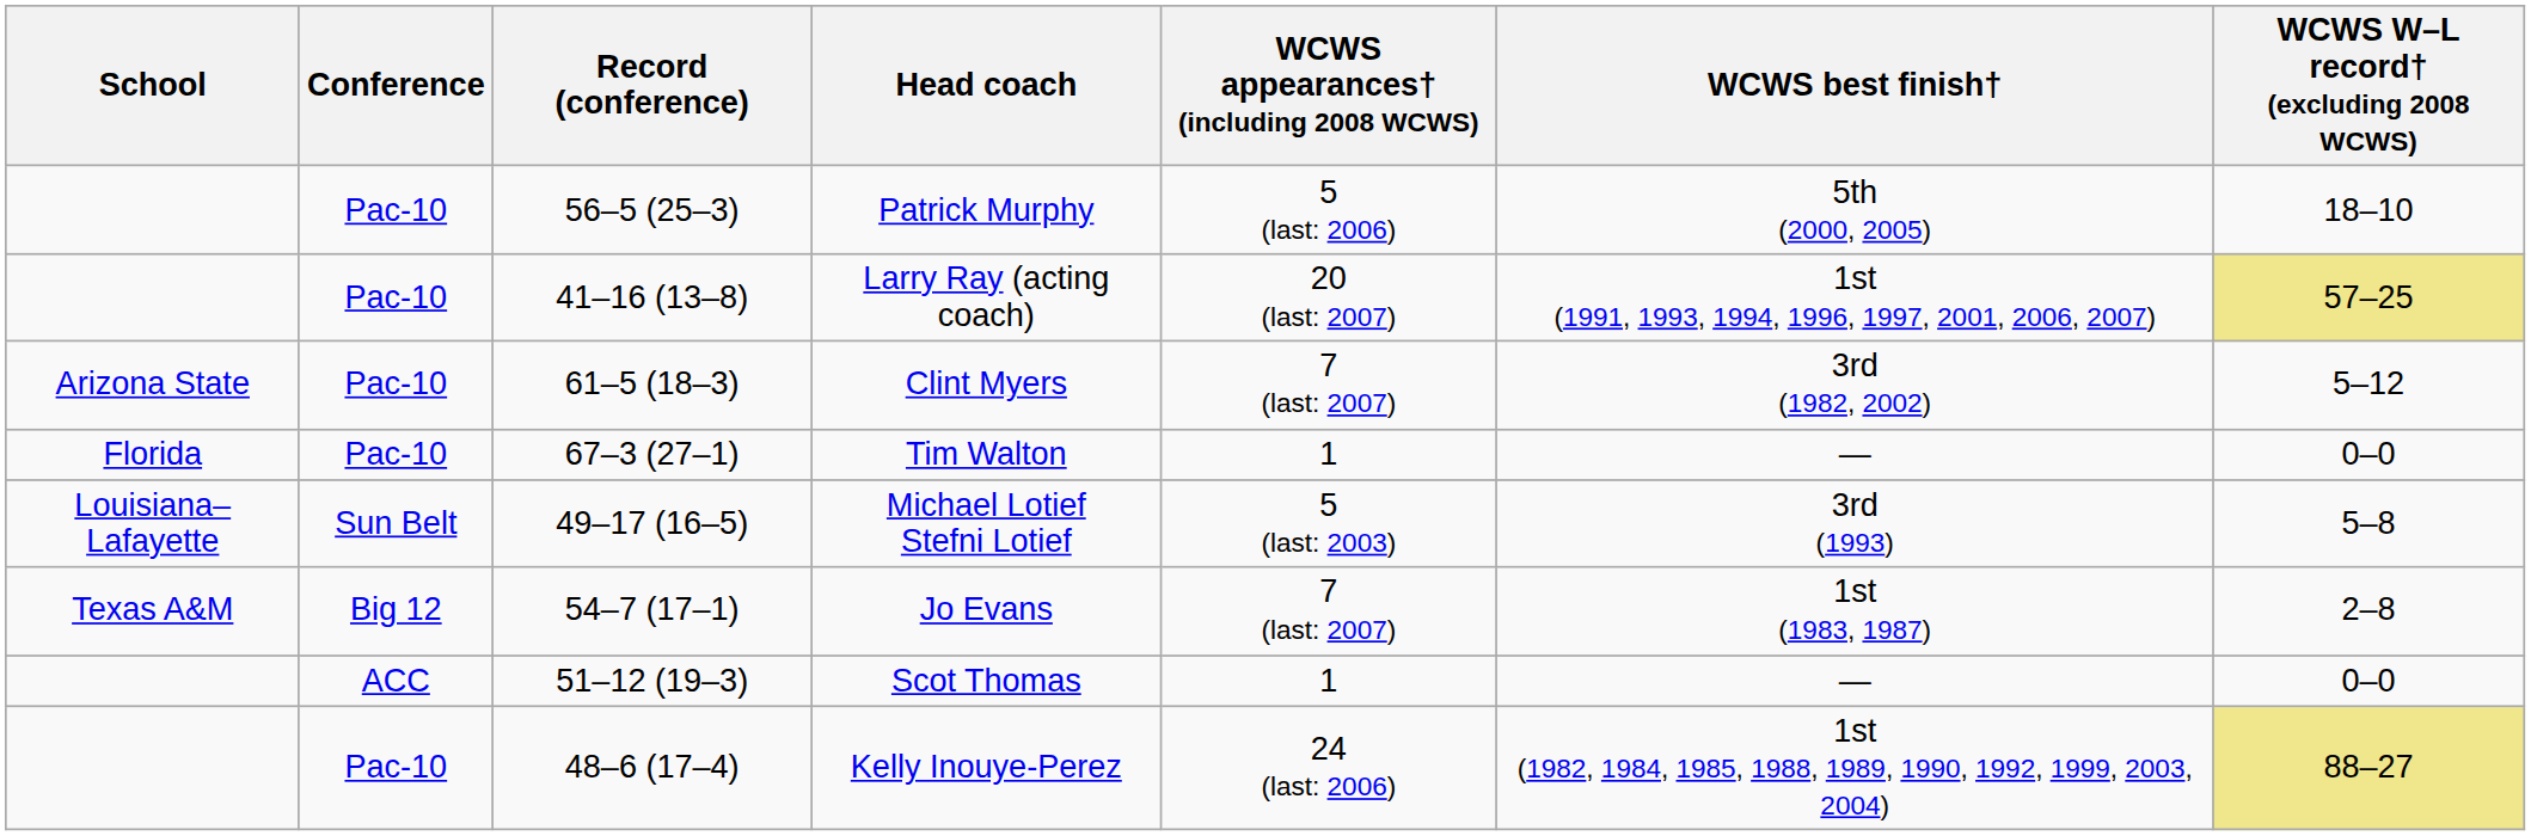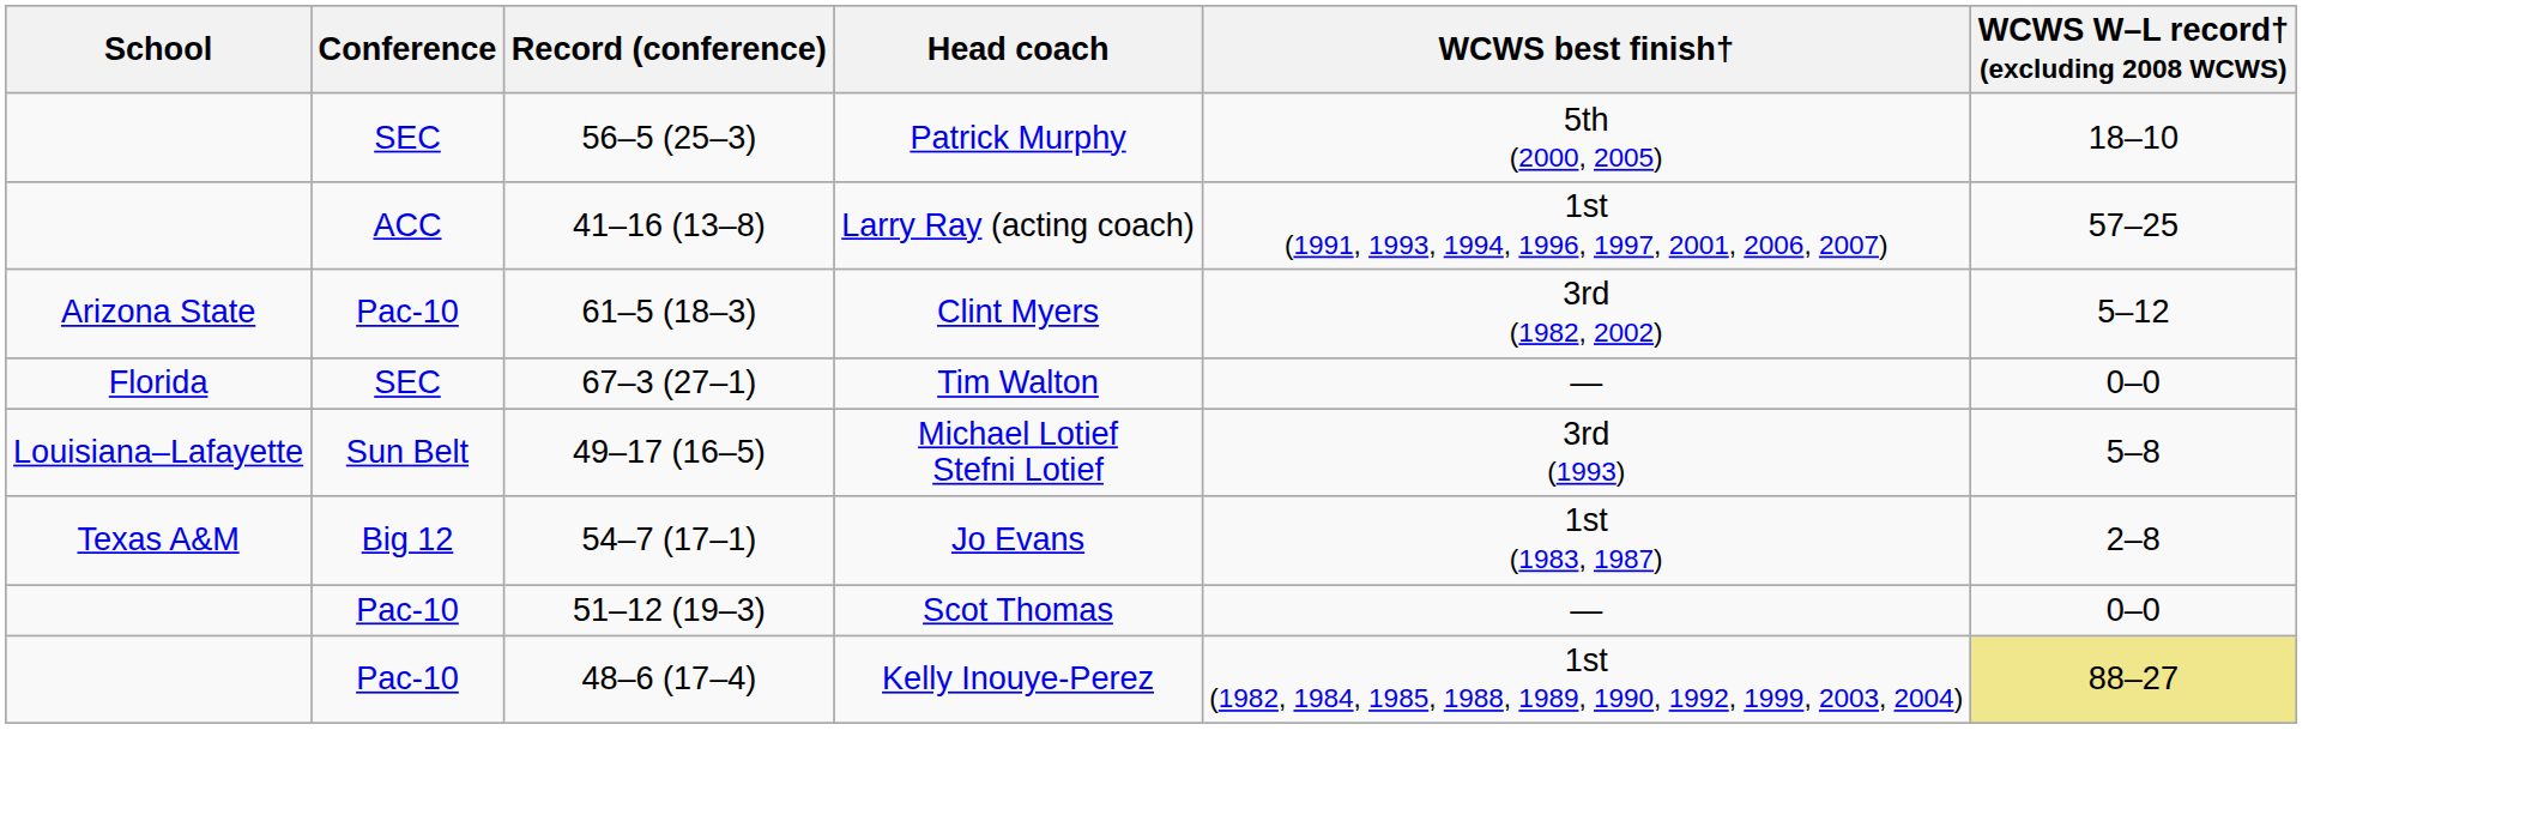 <table class="wikitable">
 <tr>
 <th>School</th>
 <th>Conference</th>
 <th>Record (conference)</th>
 <th>Head coach</th>
-<th>WCWS appearances†<br><small> (including 2008 WCWS) </small></th>
 <th>WCWS best finish†</th>
 <th>WCWS W–L record†<br><small> (excluding 2008 WCWS) </small></th>
 </tr>
 <tr align=center>
 <td></td>
-<td><a href='#'>Pac-10</a></td>
+<td><a href='#'>SEC</a></td>
 <td>56–5 (25–3)</td>
 <td><a href='#'>Patrick Murphy</a></td>
-<td>5 <br><small>(last: <a href='#'>2006</a>)</small></td>
 <td>5th <br><small>(<a href='#'>2000</a>, <a href='#'>2005</a>)</small></td>
 <td>18–10</td>
 </tr>
 <tr align=center>
 <td></td>
-<td><a href='#'>Pac-10</a></td>
+<td><a href='#'>ACC</a></td>
 <td>41–16 (13–8)</td>
 <td><a href='#'>Larry Ray</a> (acting coach)</td>
-<td>20 <br><small>(last: <a href='#'>2007</a>)</small></td>
 <td>1st<br><small>(<a href='#'>1991</a>, <a href='#'>1993</a>, <a href='#'>1994</a>, <a href='#'>1996</a>, <a href='#'>1997</a>, <a href='#'>2001</a>, <a href='#'>2006</a>, <a href='#'>2007</a>)</small></td>
-<td style="background: khaki;">57–25</td>
+<td>57–25</td>
 </tr>
 <tr align=center>
 <td><a href='#'>Arizona State</a></td>
 <td><a href='#'>Pac-10</a></td>
 <td>61–5 (18–3)</td>
 <td><a href='#'>Clint Myers</a></td>
-<td>7 <br><small>(last: <a href='#'>2007</a>)</small></td>
 <td>3rd <br><small>(<a href='#'>1982</a>, <a href='#'>2002</a>)</small></td>
 <td>5–12</td>
 </tr>
 <tr align=center>
 <td><a href='#'>Florida</a></td>
-<td><a href='#'>Pac-10</a></td>
+<td><a href='#'>SEC</a></td>
 <td>67–3 (27–1)</td>
 <td><a href='#'>Tim Walton</a></td>
-<td>1</td>
 <td>—</td>
 <td>0–0</td>
 </tr>
 <tr align=center>
 <td><a href='#'>Louisiana–Lafayette</a></td>
 <td><a href='#'>Sun Belt</a></td>
 <td>49–17 (16–5)</td>
 <td><a href='#'>Michael Lotief</a> <br> <a href='#'>Stefni Lotief</a></td>
-<td>5 <br><small>(last: <a href='#'>2003</a>)</small></td>
 <td>3rd <br><small>(<a href='#'>1993</a>)</small></td>
 <td>5–8</td>
 </tr>
 <tr align=center>
 <td><a href='#'>Texas A&M</a></td>
 <td><a href='#'>Big 12</a></td>
 <td>54–7 (17–1)</td>
 <td><a href='#'>Jo Evans</a></td>
-<td>7 <br><small>(last: <a href='#'>2007</a>)</small></td>
 <td>1st <br><small>(<a href='#'>1983</a>, <a href='#'>1987</a>)</small></td>
 <td>2–8</td>
 </tr>
 <tr align=center>
 <td></td>
-<td><a href='#'>ACC</a></td>
+<td><a href='#'>Pac-10</a></td>
 <td>51–12 (19–3)</td>
 <td><a href='#'>Scot Thomas</a></td>
-<td>1</td>
 <td>—</td>
 <td>0–0</td>
 </tr>
 <tr align=center>
 <td></td>
 <td><a href='#'>Pac-10</a></td>
 <td>48–6 (17–4)</td>
 <td><a href='#'>Kelly Inouye-Perez</a></td>
-<td>24 <br><small>(last: <a href='#'>2006</a>)</small></td>
 <td>1st <br><small>(<a href='#'>1982</a>, <a href='#'>1984</a>, <a href='#'>1985</a>, <a href='#'>1988</a>, <a href='#'>1989</a>, <a href='#'>1990</a>, <a href='#'>1992</a>, <a href='#'>1999</a>, <a href='#'>2003</a>, <a href='#'>2004</a>)</small></td>
 <td style="background: khaki;">88–27</td>
 </tr>
 </table>
